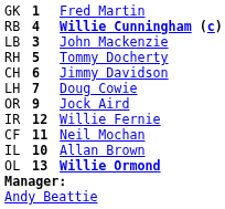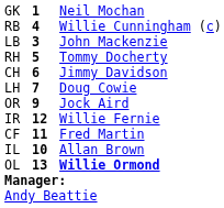 <table cellspacing="0" cellpadding="0" style="font-size:90%; margin:auto;">
 <tr>
 <th width="25"></th>
 <th width="25"></th>
 </tr>
 <tr>
 <td>GK</td>
 <td><strong>1</strong></td>
-<td><a href='#'>Fred Martin</a></td>
+<td><a href='#'>Neil Mochan</a></td>
 </tr>
 <tr>
 <td>RB</td>
 <td><strong>4</strong></td>
-<td><strong><a href='#'>Willie Cunningham</a> (<a href='#'>c</a>)</strong></td>
+<td><a href='#'>Willie Cunningham</a> (<a href='#'>c</a>)</td>
 </tr>
 <tr>
 <td>LB</td>
 <td><strong>3</strong></td>
 <td><a href='#'>John Mackenzie</a></td>
 </tr>
 <tr>
 <td>RH</td>
 <td><strong>5</strong></td>
 <td><a href='#'>Tommy Docherty</a></td>
 </tr>
 <tr>
 <td>CH</td>
 <td><strong>6</strong></td>
 <td><a href='#'>Jimmy Davidson</a></td>
 </tr>
 <tr>
 <td>LH</td>
 <td><strong>7</strong></td>
 <td><a href='#'>Doug Cowie</a></td>
 </tr>
 <tr>
 <td>OR</td>
 <td><strong>9</strong></td>
 <td><a href='#'>Jock Aird</a></td>
 </tr>
 <tr>
 <td>IR</td>
 <td><strong>12</strong></td>
 <td><a href='#'>Willie Fernie</a></td>
 </tr>
 <tr>
 <td>CF</td>
 <td><strong>11</strong></td>
-<td><a href='#'>Neil Mochan</a></td>
+<td><a href='#'>Fred Martin</a></td>
 </tr>
 <tr>
 <td>IL</td>
 <td><strong>10</strong></td>
 <td><a href='#'>Allan Brown</a></td>
 </tr>
 <tr>
 <td>OL</td>
 <td><strong>13</strong></td>
 <td><strong><a href='#'>Willie Ormond</a></strong></td>
 </tr>
 <tr>
 <td colspan=3><strong>Manager:</strong></td>
 </tr>
 <tr>
 <td colspan=4> <a href='#'>Andy Beattie</a></td>
 </tr>
 </table>
